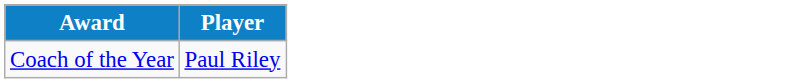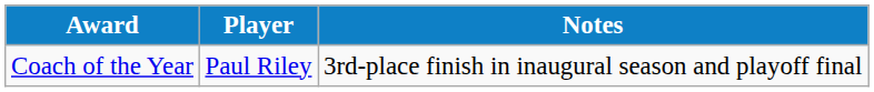 <table class=wikitable>
 <tr>
 <th style="color:white; background:#0E80C6;">Award</th>
 <th style="color:white; background:#0E80C6;">Player</th>
+<th style="color:white; background:#0E80C6;">Notes</th>
 </tr>
 <tr>
 <td align=center><a href='#'>Coach of the Year</a></td>
 <td> <a href='#'>Paul Riley</a></td>
+<td>3rd-place finish in inaugural season and playoff final</td>
 </tr>
 </table>
